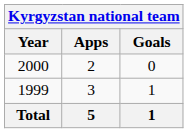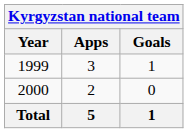 <table class="wikitable" style="text-align:center">
 <tr>
 <th colspan=3><a href='#'>Kyrgyzstan national team</a></th>
 </tr>
 <tr>
 <th>Year</th>
 <th>Apps</th>
 <th>Goals</th>
 </tr>
 <tr>
+<td>1999</td>
+<td>3</td>
+<td>1</td>
+</tr>
+<tr>
 <td>2000</td>
 <td>2</td>
 <td>0</td>
-</tr>
-<tr>
-<td>1999</td>
-<td>3</td>
-<td>1</td>
 </tr>
 <tr>
 <th>Total</th>
 <th>5</th>
 <th>1</th>
 </tr>
 </table>
